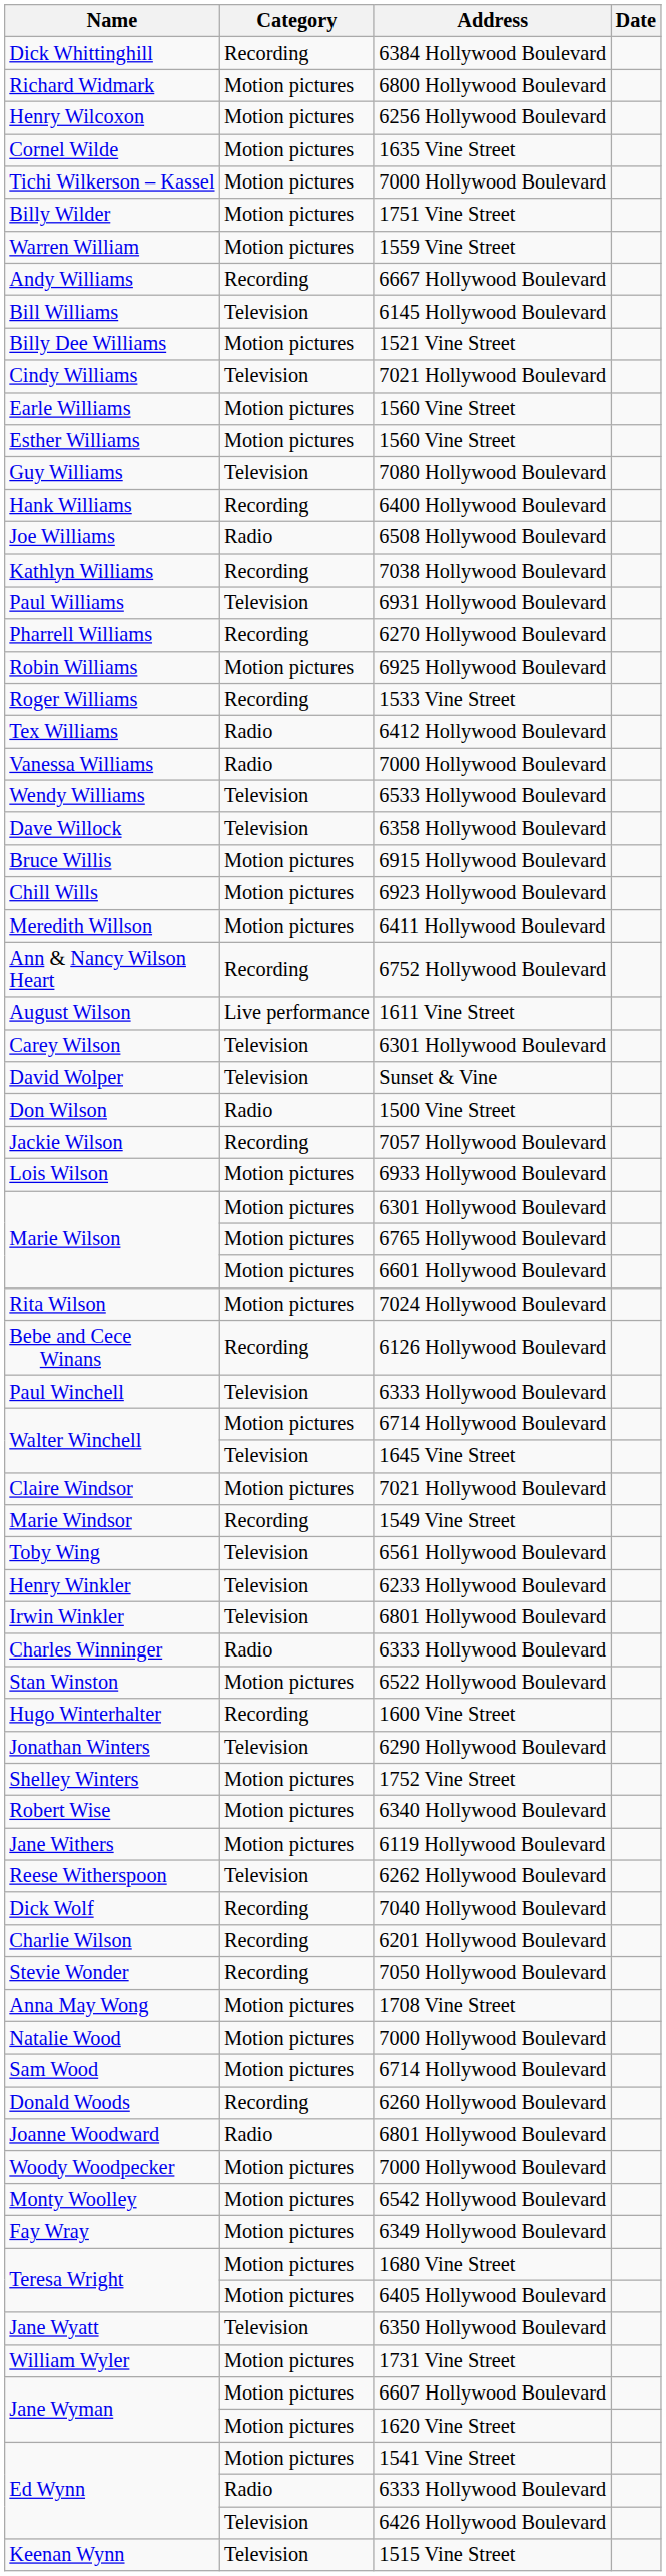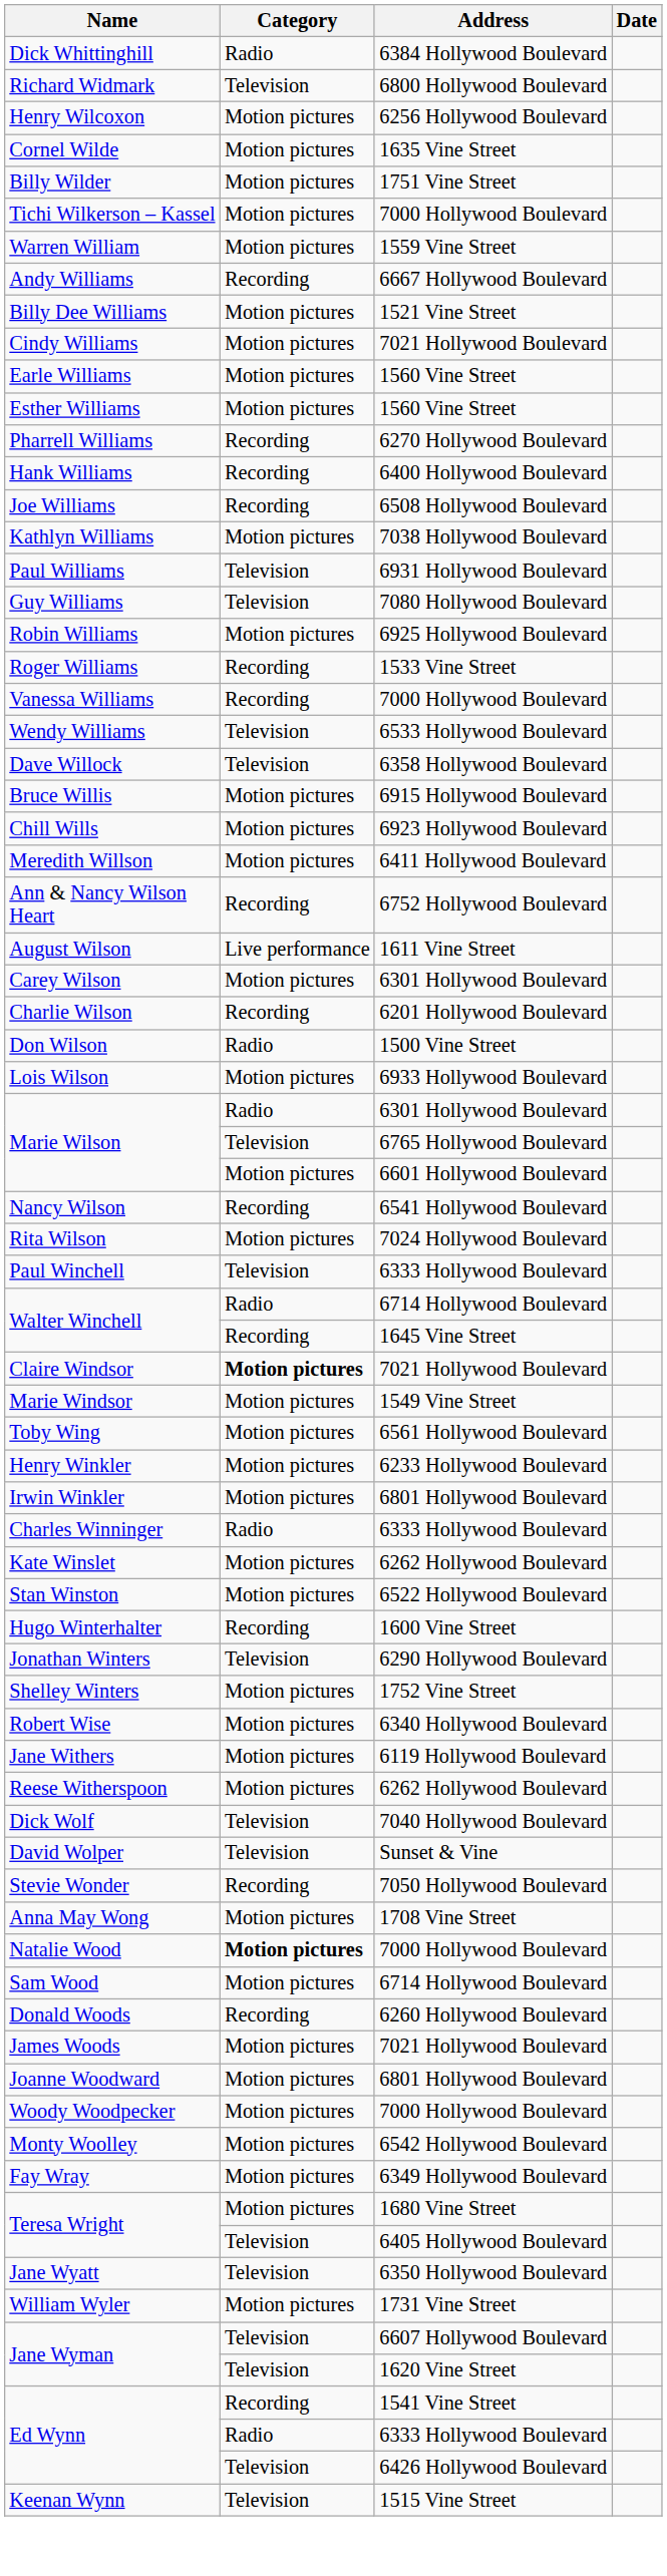 <table class="wikitable sortable" style="font-size: 100%;">
 <tr>
 <th>Name</th>
 <th>Category</th>
 <th>Address</th>
 <th>Date</th>
 </tr>
 <tr>
 <td><a href='#'>Dick Whittinghill</a></td>
-<td>Recording</td>
+<td>Radio</td>
 <td>6384 Hollywood Boulevard</td>
 <td></td>
 </tr>
 <tr>
 <td><a href='#'>Richard Widmark</a></td>
-<td>Motion pictures</td>
+<td>Television</td>
 <td>6800 Hollywood Boulevard</td>
 <td></td>
 </tr>
 <tr>
 <td><a href='#'>Henry Wilcoxon</a><br></td>
 <td>Motion pictures</td>
 <td>6256 Hollywood Boulevard</td>
 <td></td>
 </tr>
 <tr>
 <td><a href='#'>Cornel Wilde</a></td>
 <td>Motion pictures</td>
 <td>1635 Vine Street</td>
 <td></td>
 </tr>
 <tr>
+<td><a href='#'>Billy Wilder</a></td>
+<td>Motion pictures</td>
+<td>1751 Vine Street</td>
+<td></td>
+</tr>
+<tr>
 <td><a href='#'>Tichi Wilkerson – Kassel</a></td>
 <td>Motion pictures</td>
 <td>7000 Hollywood Boulevard</td>
-<td></td>
-</tr>
-<tr>
-<td><a href='#'>Billy Wilder</a></td>
-<td>Motion pictures</td>
-<td>1751 Vine Street</td>
 <td></td>
 </tr>
 <tr>
 <td><a href='#'>Warren William</a></td>
 <td>Motion pictures</td>
 <td>1559 Vine Street</td>
 <td></td>
 </tr>
 <tr>
 <td><a href='#'>Andy Williams</a></td>
 <td>Recording</td>
 <td>6667 Hollywood Boulevard</td>
 <td></td>
 </tr>
 <tr>
-<td><a href='#'>Bill Williams</a></td>
-<td>Television</td>
-<td>6145 Hollywood Boulevard</td>
-<td></td>
-</tr>
-<tr>
 <td><a href='#'>Billy Dee Williams</a></td>
 <td>Motion pictures</td>
 <td>1521 Vine Street</td>
 <td></td>
 </tr>
 <tr>
 <td><a href='#'>Cindy Williams</a></td>
-<td>Television</td>
+<td>Motion pictures</td>
 <td>7021 Hollywood Boulevard</td>
 <td></td>
 </tr>
 <tr>
 <td><a href='#'>Earle Williams</a></td>
 <td>Motion pictures</td>
 <td>1560 Vine Street</td>
 <td></td>
 </tr>
 <tr>
 <td><a href='#'>Esther Williams</a></td>
 <td>Motion pictures</td>
 <td>1560 Vine Street</td>
 <td></td>
 </tr>
 <tr>
-<td><a href='#'>Guy Williams</a></td>
-<td>Television</td>
-<td>7080 Hollywood Boulevard</td>
+<td><a href='#'>Pharrell Williams</a></td>
+<td>Recording</td>
+<td>6270 Hollywood Boulevard</td>
 <td></td>
 </tr>
 <tr>
 <td><a href='#'>Hank Williams</a></td>
 <td>Recording</td>
 <td>6400 Hollywood Boulevard</td>
 <td></td>
 </tr>
 <tr>
 <td><a href='#'>Joe Williams</a></td>
-<td>Radio</td>
+<td>Recording</td>
 <td>6508 Hollywood Boulevard</td>
 <td></td>
 </tr>
 <tr>
 <td><a href='#'>Kathlyn Williams</a></td>
-<td>Recording</td>
+<td>Motion pictures</td>
 <td>7038 Hollywood Boulevard</td>
 <td></td>
 </tr>
 <tr>
 <td><a href='#'>Paul Williams</a></td>
 <td>Television</td>
 <td>6931 Hollywood Boulevard</td>
 <td></td>
 </tr>
 <tr>
-<td><a href='#'>Pharrell Williams</a></td>
-<td>Recording</td>
-<td>6270 Hollywood Boulevard</td>
+<td><a href='#'>Guy Williams</a></td>
+<td>Television</td>
+<td>7080 Hollywood Boulevard</td>
 <td></td>
 </tr>
 <tr>
 <td><a href='#'>Robin Williams</a></td>
 <td>Motion pictures</td>
 <td>6925 Hollywood Boulevard</td>
 <td></td>
 </tr>
 <tr>
 <td><a href='#'>Roger Williams</a></td>
 <td>Recording</td>
 <td>1533 Vine Street</td>
 <td></td>
 </tr>
 <tr>
-<td><a href='#'>Tex Williams</a></td>
-<td>Radio</td>
-<td>6412 Hollywood Boulevard</td>
-<td></td>
-</tr>
-<tr>
 <td><a href='#'>Vanessa Williams</a></td>
-<td>Radio</td>
+<td>Recording</td>
 <td>7000 Hollywood Boulevard</td>
 <td></td>
 </tr>
 <tr>
 <td><a href='#'>Wendy Williams</a></td>
 <td>Television</td>
 <td>6533 Hollywood Boulevard</td>
 <td></td>
 </tr>
 <tr>
 <td><a href='#'>Dave Willock</a></td>
 <td>Television</td>
 <td>6358 Hollywood Boulevard</td>
 <td></td>
 </tr>
 <tr>
 <td><a href='#'>Bruce Willis</a></td>
 <td>Motion pictures</td>
 <td>6915 Hollywood Boulevard</td>
 <td></td>
 </tr>
 <tr>
 <td><a href='#'>Chill Wills</a></td>
 <td>Motion pictures</td>
 <td>6923 Hollywood Boulevard</td>
 <td></td>
 </tr>
 <tr>
 <td><a href='#'>Meredith Willson</a></td>
 <td>Motion pictures</td>
 <td>6411 Hollywood Boulevard</td>
 <td></td>
 </tr>
 <tr>
 <td><a href='#'>Ann</a> & <a href='#'>Nancy Wilson</a><br><a href='#'>Heart</a></td>
 <td>Recording</td>
 <td>6752 Hollywood Boulevard</td>
 <td></td>
 </tr>
 <tr>
 <td><a href='#'>August Wilson</a></td>
 <td>Live performance</td>
 <td>1611 Vine Street</td>
 <td></td>
 </tr>
 <tr>
 <td><a href='#'>Carey Wilson</a></td>
-<td>Television</td>
+<td>Motion pictures</td>
 <td>6301 Hollywood Boulevard</td>
 <td></td>
 </tr>
 <tr>
-<td><a href='#'>David Wolper</a></td>
-<td>Television</td>
-<td>Sunset & Vine</td>
+<td><a href='#'>Charlie Wilson</a></td>
+<td>Recording</td>
+<td>6201 Hollywood Boulevard</td>
 <td></td>
 </tr>
 <tr>
 <td><a href='#'>Don Wilson</a></td>
 <td>Radio</td>
 <td>1500 Vine Street</td>
-<td></td>
-</tr>
-<tr>
-<td><a href='#'>Jackie Wilson</a></td>
-<td>Recording</td>
-<td>7057 Hollywood Boulevard</td>
 <td></td>
 </tr>
 <tr>
 <td><a href='#'>Lois Wilson</a></td>
 <td>Motion pictures</td>
 <td>6933 Hollywood Boulevard</td>
 <td></td>
 </tr>
 <tr>
 <td rowspan="3"><a href='#'>Marie Wilson</a></td>
-<td>Motion pictures</td>
+<td>Radio</td>
 <td>6301 Hollywood Boulevard</td>
 <td></td>
 </tr>
 <tr>
-<td>Motion pictures</td>
+<td>Television</td>
 <td>6765 Hollywood Boulevard</td>
 <td></td>
 </tr>
 <tr>
 <td>Motion pictures</td>
 <td>6601 Hollywood Boulevard</td>
 <td></td>
 </tr>
 <tr>
+<td><a href='#'>Nancy Wilson</a></td>
+<td>Recording</td>
+<td>6541 Hollywood Boulevard</td>
+<td></td>
+</tr>
+<tr>
 <td><a href='#'>Rita Wilson</a></td>
 <td>Motion pictures</td>
 <td>7024 Hollywood Boulevard</td>
-<td></td>
-</tr>
-<tr>
-<td><a href='#'>Bebe and Cece</a><br>      <a href='#'>Winans</a></td>
-<td>Recording</td>
-<td>6126 Hollywood Boulevard</td>
 <td></td>
 </tr>
 <tr>
 <td><a href='#'>Paul Winchell</a></td>
 <td>Television</td>
 <td>6333 Hollywood Boulevard</td>
 <td></td>
 </tr>
 <tr>
 <td rowspan="2"><a href='#'>Walter Winchell</a></td>
-<td>Motion pictures</td>
+<td>Radio</td>
 <td>6714 Hollywood Boulevard</td>
 <td></td>
 </tr>
 <tr>
-<td>Television</td>
+<td>Recording</td>
 <td>1645 Vine Street</td>
 <td></td>
 </tr>
 <tr>
 <td><a href='#'>Claire Windsor</a></td>
-<td>Motion pictures</td>
+<td><strong>Motion pictures</strong></td>
 <td>7021 Hollywood Boulevard</td>
 <td></td>
 </tr>
 <tr>
 <td><a href='#'>Marie Windsor</a></td>
-<td>Recording</td>
+<td>Motion pictures</td>
 <td>1549 Vine Street</td>
 <td></td>
 </tr>
 <tr>
 <td><a href='#'>Toby Wing</a></td>
-<td>Television</td>
+<td>Motion pictures</td>
 <td>6561 Hollywood Boulevard</td>
 <td></td>
 </tr>
 <tr>
 <td><a href='#'>Henry Winkler</a></td>
-<td>Television</td>
+<td>Motion pictures</td>
 <td>6233 Hollywood Boulevard</td>
 <td></td>
 </tr>
 <tr>
 <td><a href='#'>Irwin Winkler</a></td>
-<td>Television</td>
+<td>Motion pictures</td>
 <td>6801 Hollywood Boulevard</td>
 <td></td>
 </tr>
 <tr>
 <td><a href='#'>Charles Winninger</a></td>
 <td>Radio</td>
 <td>6333 Hollywood Boulevard</td>
+<td></td>
+</tr>
+<tr>
+<td><a href='#'>Kate Winslet</a></td>
+<td>Motion pictures</td>
+<td>6262 Hollywood Boulevard</td>
 <td></td>
 </tr>
 <tr>
 <td><a href='#'>Stan Winston</a></td>
 <td>Motion pictures</td>
 <td>6522 Hollywood Boulevard</td>
 <td></td>
 </tr>
 <tr>
 <td><a href='#'>Hugo Winterhalter</a></td>
 <td>Recording</td>
 <td>1600 Vine Street</td>
 <td></td>
 </tr>
 <tr>
 <td><a href='#'>Jonathan Winters</a></td>
 <td>Television</td>
 <td>6290 Hollywood Boulevard</td>
 <td></td>
 </tr>
 <tr>
 <td><a href='#'>Shelley Winters</a></td>
 <td>Motion pictures</td>
 <td>1752 Vine Street</td>
 <td></td>
 </tr>
 <tr>
 <td><a href='#'>Robert Wise</a></td>
 <td>Motion pictures</td>
 <td>6340 Hollywood Boulevard</td>
 <td></td>
 </tr>
 <tr>
 <td><a href='#'>Jane Withers</a></td>
 <td>Motion pictures</td>
 <td>6119 Hollywood Boulevard</td>
 <td></td>
 </tr>
 <tr>
 <td><a href='#'>Reese Witherspoon</a></td>
-<td>Television</td>
+<td>Motion pictures</td>
 <td>6262 Hollywood Boulevard</td>
 <td></td>
 </tr>
 <tr>
 <td><a href='#'>Dick Wolf</a></td>
-<td>Recording</td>
+<td>Television</td>
 <td>7040 Hollywood Boulevard</td>
 <td></td>
 </tr>
 <tr>
-<td><a href='#'>Charlie Wilson</a></td>
-<td>Recording</td>
-<td>6201 Hollywood Boulevard</td>
+<td><a href='#'>David Wolper</a></td>
+<td>Television</td>
+<td>Sunset & Vine</td>
 <td></td>
 </tr>
 <tr>
 <td><a href='#'>Stevie Wonder</a></td>
 <td>Recording</td>
 <td>7050 Hollywood Boulevard</td>
 <td></td>
 </tr>
 <tr>
 <td><a href='#'>Anna May Wong</a></td>
 <td>Motion pictures</td>
 <td>1708 Vine Street</td>
 <td></td>
 </tr>
 <tr>
 <td><a href='#'>Natalie Wood</a></td>
-<td>Motion pictures</td>
+<td><strong>Motion pictures</strong></td>
 <td>7000 Hollywood Boulevard</td>
 <td></td>
 </tr>
 <tr>
 <td><a href='#'>Sam Wood</a></td>
 <td>Motion pictures</td>
 <td>6714 Hollywood Boulevard</td>
 <td></td>
 </tr>
 <tr>
 <td><a href='#'>Donald Woods</a></td>
 <td>Recording</td>
 <td>6260 Hollywood Boulevard</td>
 <td></td>
 </tr>
 <tr>
+<td><a href='#'>James Woods</a></td>
+<td>Motion pictures</td>
+<td>7021 Hollywood Boulevard</td>
+<td></td>
+</tr>
+<tr>
 <td><a href='#'>Joanne Woodward</a></td>
-<td>Radio</td>
+<td>Motion pictures</td>
 <td>6801 Hollywood Boulevard</td>
 <td></td>
 </tr>
 <tr>
 <td><a href='#'>Woody Woodpecker</a></td>
 <td>Motion pictures</td>
 <td>7000 Hollywood Boulevard</td>
 <td></td>
 </tr>
 <tr>
 <td><a href='#'>Monty Woolley</a></td>
 <td>Motion pictures</td>
 <td>6542 Hollywood Boulevard</td>
 <td></td>
 </tr>
 <tr>
 <td><a href='#'>Fay Wray</a></td>
 <td>Motion pictures</td>
 <td>6349 Hollywood Boulevard</td>
 <td></td>
 </tr>
 <tr>
 <td rowspan="2"><a href='#'>Teresa Wright</a></td>
 <td>Motion pictures</td>
 <td>1680 Vine Street</td>
 <td></td>
 </tr>
 <tr>
-<td>Motion pictures</td>
+<td>Television</td>
 <td>6405 Hollywood Boulevard</td>
 <td></td>
 </tr>
 <tr>
 <td><a href='#'>Jane Wyatt</a></td>
 <td>Television</td>
 <td>6350 Hollywood Boulevard</td>
 <td></td>
 </tr>
 <tr>
 <td><a href='#'>William Wyler</a></td>
 <td>Motion pictures</td>
 <td>1731 Vine Street</td>
 <td></td>
 </tr>
 <tr>
 <td rowspan="2"><a href='#'>Jane Wyman</a></td>
-<td>Motion pictures</td>
+<td>Television</td>
 <td>6607 Hollywood Boulevard</td>
 <td></td>
 </tr>
 <tr>
-<td>Motion pictures</td>
+<td>Television</td>
 <td>1620 Vine Street</td>
 <td></td>
 </tr>
 <tr>
 <td rowspan="3"><a href='#'>Ed Wynn</a></td>
-<td>Motion pictures</td>
+<td>Recording</td>
 <td>1541 Vine Street</td>
 <td></td>
 </tr>
 <tr>
 <td>Radio</td>
 <td>6333 Hollywood Boulevard</td>
 <td></td>
 </tr>
 <tr>
 <td>Television</td>
 <td>6426 Hollywood Boulevard</td>
 <td></td>
 </tr>
 <tr>
 <td><a href='#'>Keenan Wynn</a></td>
 <td>Television</td>
 <td>1515 Vine Street</td>
 <td></td>
 </tr>
 </table>
